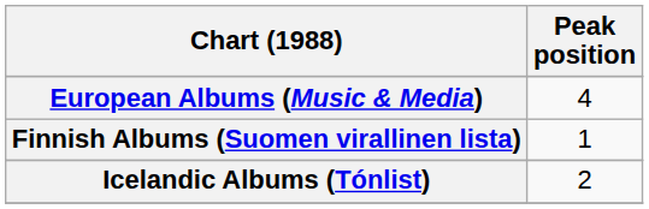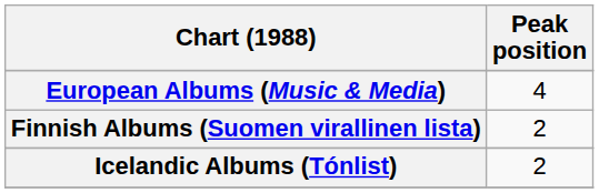 <table class="wikitable sortable plainrowheaders" style="text-align:center">
 <tr>
 <th scope="col">Chart (1988)</th>
 <th scope="col">Peak<br>position</th>
 </tr>
 <tr>
 </tr>
 <tr>
 </tr>
 <tr>
 <th scope="row"><a href='#'>European Albums</a> (<em><a href='#'>Music & Media</a></em>)</th>
 <td>4</td>
 </tr>
 <tr>
 <th scope="row">Finnish Albums (<a href='#'>Suomen virallinen lista</a>)</th>
-<td>1</td>
+<td>2</td>
 </tr>
 <tr>
 </tr>
 <tr>
 <th scope="row">Icelandic Albums (<a href='#'>Tónlist</a>)</th>
 <td>2</td>
 </tr>
 <tr>
 </tr>
 <tr>
 </tr>
 <tr>
 </tr>
 <tr>
 </tr>
 </table>
